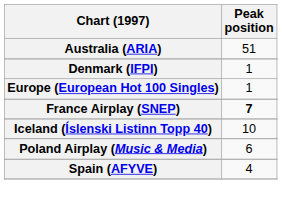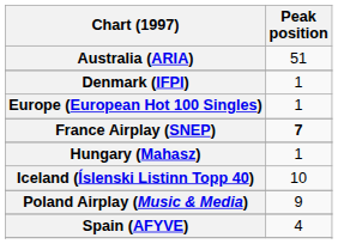 <table class="wikitable sortable plainrowheaders" style="text-align:center">
 <tr>
 <th scope="col">Chart (1997)</th>
 <th scope="col">Peak<br>position</th>
 </tr>
 <tr>
 <th scope="row">Australia (<a href='#'>ARIA</a>)</th>
 <td>51</td>
 </tr>
 <tr>
 </tr>
 <tr>
 </tr>
 <tr>
 </tr>
 <tr>
 </tr>
 <tr>
 <th scope="row">Denmark (<a href='#'>IFPI</a>)</th>
 <td>1</td>
 </tr>
 <tr>
 <th scope="row">Europe (<a href='#'>European Hot 100 Singles</a>)</th>
 <td>1</td>
 </tr>
 <tr>
 </tr>
 <tr>
 <th scope="row">France Airplay (<a href='#'>SNEP</a>)</th>
 <td><strong>7</strong></td>
 </tr>
 <tr>
 </tr>
 <tr>
+<th scope="row">Hungary (<a href='#'>Mahasz</a>)</th>
+<td>1</td>
+</tr>
+<tr>
 <th scope="row">Iceland (<a href='#'>Íslenski Listinn Topp 40</a>)</th>
 <td>10</td>
 </tr>
 <tr>
 </tr>
 <tr>
 </tr>
 <tr>
 </tr>
 <tr>
 <th scope="row">Poland Airplay (<em><a href='#'>Music & Media</a></em>)</th>
-<td>6</td>
+<td>9</td>
 </tr>
 <tr>
 </tr>
 <tr>
 <th scope="row">Spain (<a href='#'>AFYVE</a>)</th>
 <td>4</td>
 </tr>
 <tr>
 </tr>
 <tr>
 </tr>
 <tr>
 </tr>
 <tr>
 </tr>
 <tr>
 </tr>
 <tr>
 </tr>
 </table>
